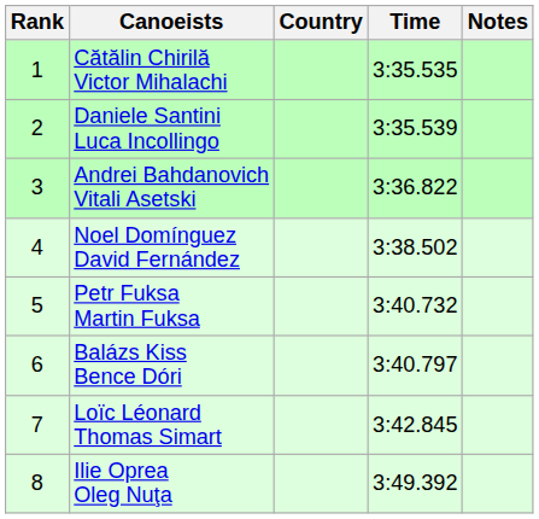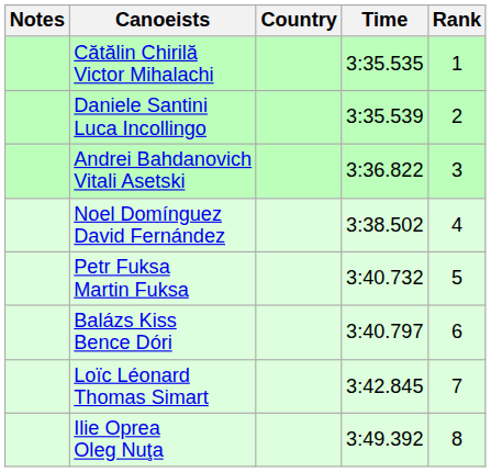 <table class="wikitable" style="text-align:center">
 <tr>
-<th>Rank</th>
+<th>Notes</th>
 <th>Canoeists</th>
 <th>Country</th>
 <th>Time</th>
-<th>Notes</th>
+<th>Rank</th>
 </tr>
 <tr bgcolor=bbffbb>
-<td>1</td>
+<td></td>
 <td align=left><a href='#'>Cătălin Chirilă</a><br><a href='#'>Victor Mihalachi</a></td>
 <td align=left></td>
 <td>3:35.535</td>
-<td></td>
+<td>1</td>
 </tr>
 <tr bgcolor=bbffbb>
-<td>2</td>
+<td></td>
 <td align=left><a href='#'>Daniele Santini</a><br><a href='#'>Luca Incollingo</a></td>
 <td align=left></td>
 <td>3:35.539</td>
-<td></td>
+<td>2</td>
 </tr>
 <tr bgcolor=bbffbb>
-<td>3</td>
+<td></td>
 <td align=left><a href='#'>Andrei Bahdanovich</a><br><a href='#'>Vitali Asetski</a></td>
 <td align=left></td>
 <td>3:36.822</td>
-<td></td>
+<td>3</td>
 </tr>
 <tr bgcolor=ddffdd>
-<td>4</td>
+<td></td>
 <td align=left><a href='#'>Noel Domínguez</a><br><a href='#'>David Fernández</a></td>
 <td align=left></td>
 <td>3:38.502</td>
-<td></td>
+<td>4</td>
 </tr>
 <tr bgcolor=ddffdd>
-<td>5</td>
+<td></td>
 <td align=left><a href='#'>Petr Fuksa</a><br><a href='#'>Martin Fuksa</a></td>
 <td align=left></td>
 <td>3:40.732</td>
-<td></td>
+<td>5</td>
 </tr>
 <tr bgcolor=ddffdd>
-<td>6</td>
+<td></td>
 <td align=left><a href='#'>Balázs Kiss</a><br><a href='#'>Bence Dóri</a></td>
 <td align=left></td>
 <td>3:40.797</td>
-<td></td>
+<td>6</td>
 </tr>
 <tr bgcolor=ddffdd>
-<td>7</td>
+<td></td>
 <td align=left><a href='#'>Loïc Léonard</a><br><a href='#'>Thomas Simart</a></td>
 <td align=left></td>
 <td>3:42.845</td>
-<td></td>
+<td>7</td>
 </tr>
 <tr bgcolor=ddffdd>
-<td>8</td>
+<td></td>
 <td align=left><a href='#'>Ilie Oprea</a><br><a href='#'>Oleg Nuţa</a></td>
 <td align=left></td>
 <td>3:49.392</td>
-<td></td>
+<td>8</td>
 </tr>
 </table>
